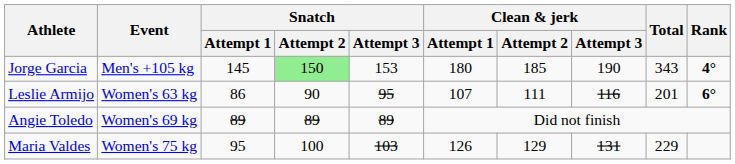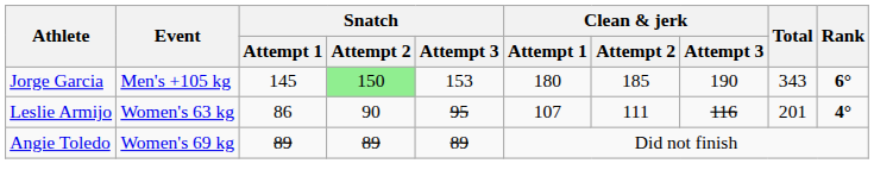 <table class="wikitable" border="1" style="font-size:90%;">
 <tr>
 <th rowspan=2>Athlete</th>
 <th rowspan=2>Event</th>
 <th colspan=3>Snatch</th>
 <th colspan=3>Clean & jerk</th>
 <th rowspan=2>Total</th>
 <th rowspan=2>Rank</th>
 </tr>
 <tr>
 <th>Attempt 1</th>
 <th>Attempt 2</th>
 <th>Attempt 3</th>
 <th>Attempt 1</th>
 <th>Attempt 2</th>
 <th>Attempt 3</th>
 </tr>
 <tr>
 <td><a href='#'>Jorge Garcia</a></td>
 <td><a href='#'>Men's +105 kg</a></td>
 <td align=center>145</td>
 <td align=center style="background: lightgreen;">150</td>
 <td align=center>153</td>
 <td align=center>180</td>
 <td align=center>185</td>
 <td align=center>190</td>
 <td align=center>343</td>
-<td align=center><strong>4°</strong></td>
+<td align=center><strong>6°</strong></td>
 </tr>
 <tr>
 <td><a href='#'>Leslie Armijo</a></td>
 <td><a href='#'>Women's 63 kg</a></td>
 <td align=center>86</td>
 <td align=center>90</td>
 <td align=center><del>95</del></td>
 <td align=center>107</td>
 <td align=center>111</td>
 <td align=center><del>116</del></td>
 <td align=center>201</td>
-<td align=center><strong>6°</strong></td>
+<td align=center><strong>4°</strong></td>
 </tr>
 <tr>
 <td><a href='#'>Angie Toledo</a></td>
 <td><a href='#'>Women's 69 kg</a></td>
 <td align=center><del>89</del></td>
 <td align=center><del>89</del></td>
 <td align=center><del>89</del></td>
 <td align=center colspan=5>Did not finish</td>
 </tr>
-<tr>
-<td><a href='#'>Maria Valdes</a></td>
-<td><a href='#'>Women's 75 kg</a></td>
-<td align=center>95</td>
-<td align=center>100</td>
-<td align=center><del>103</del></td>
-<td align=center>126</td>
-<td align=center>129</td>
-<td align=center><del>131</del></td>
-<td align=center>229</td>
-<td align=center></td>
-</tr>
 </table>
